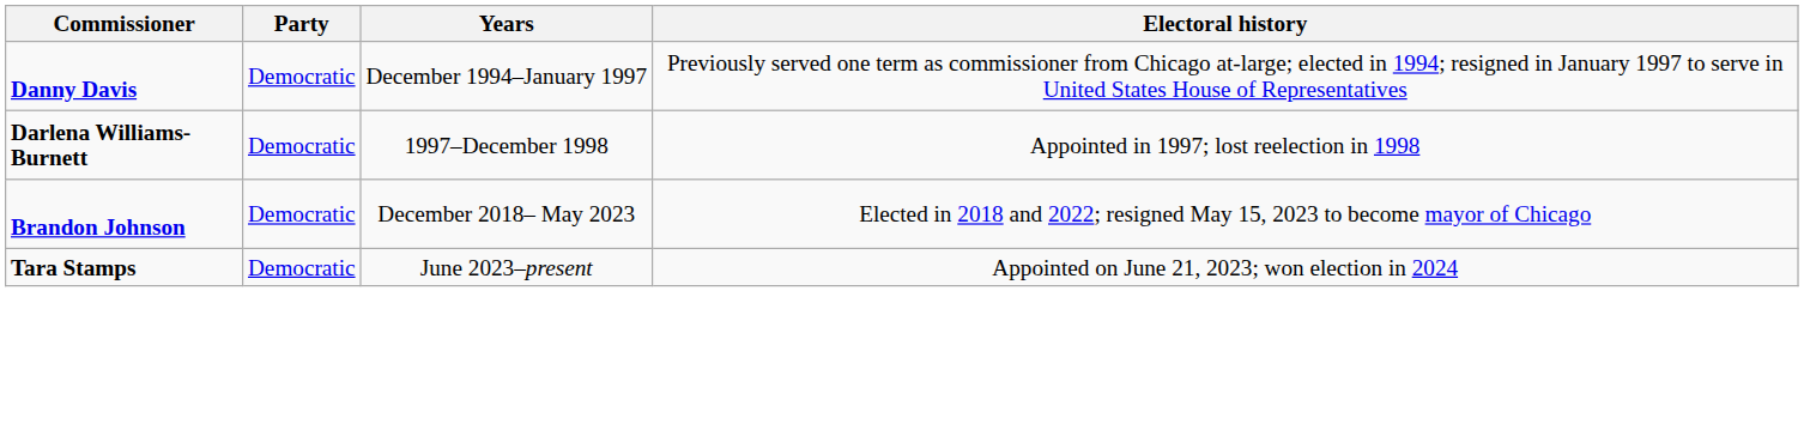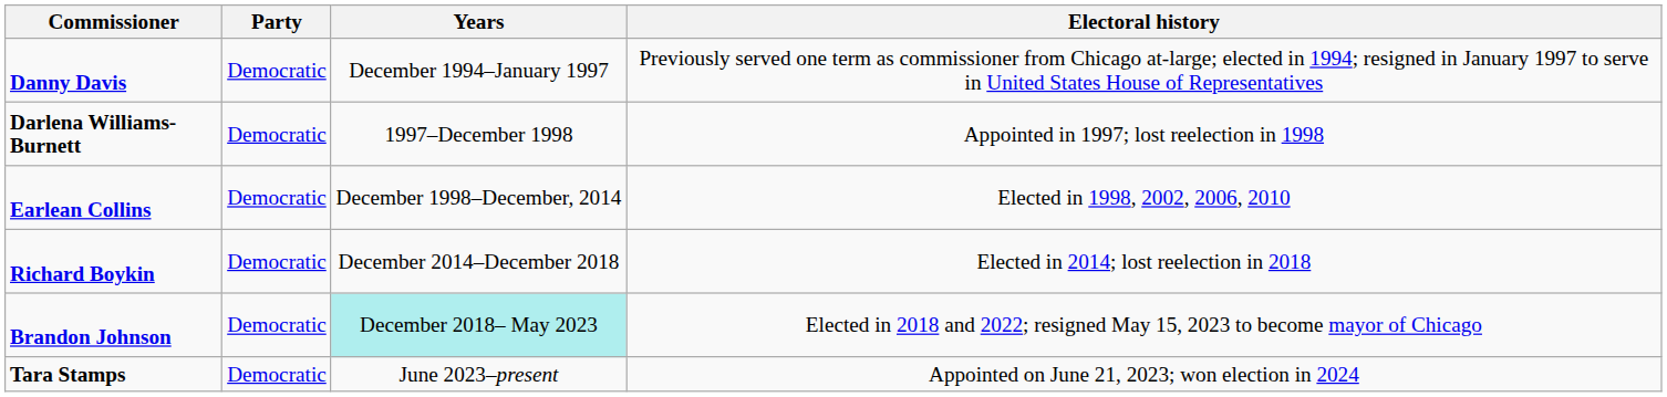 <table class=wikitable style="text-align:center">
 <tr>
 <th>Commissioner</th>
 <th>Party</th>
 <th>Years</th>
 <th>Electoral history</th>
 </tr>
 <tr style="height:3em">
 <td align=left><br><strong><a href='#'>Danny Davis</a></strong></td>
 <td><a href='#'>Democratic</a></td>
 <td nowrap>December 1994–January 1997</td>
 <td>Previously served one term as commissioner from Chicago at-large; elected in <a href='#'>1994</a>; resigned in January 1997 to serve in <a href='#'>United States House of Representatives</a></td>
 </tr>
 <tr style="height:3em">
 <td align=left><strong>Darlena Williams-Burnett</strong></td>
 <td><a href='#'>Democratic</a></td>
 <td nowrap>1997–December 1998</td>
 <td>Appointed in 1997; lost reelection in <a href='#'>1998</a></td>
 </tr>
 <tr style="height:3em">
+<td align=left><br> <strong><a href='#'>Earlean Collins</a></strong></td>
+<td><a href='#'>Democratic</a></td>
+<td nowrap>December 1998–December, 2014</td>
+<td>Elected in <a href='#'>1998</a>, <a href='#'>2002</a>, <a href='#'>2006</a>, <a href='#'>2010</a></td>
+</tr>
+<tr style="height:3em">
+<td align=left><br><strong><a href='#'>Richard Boykin</a></strong></td>
+<td><a href='#'>Democratic</a></td>
+<td nowrap>December 2014–December 2018</td>
+<td>Elected in <a href='#'>2014</a>; lost reelection in <a href='#'>2018</a></td>
+</tr>
+<tr style="height:3em">
 <td align=left><br><strong><a href='#'>Brandon Johnson</a></strong></td>
 <td><a href='#'>Democratic</a></td>
-<td nowrap>December 2018– May 2023</td>
+<td nowrap style="background: paleturquoise;">December 2018– May 2023</td>
 <td>Elected in <a href='#'>2018</a> and <a href='#'>2022</a>; resigned May 15, 2023 to become <a href='#'>mayor of Chicago</a></td>
 </tr>
 <tr>
 <td align=left><strong>Tara Stamps</strong></td>
 <td><a href='#'>Democratic</a></td>
 <td>June 2023–<em>present</em></td>
 <td>Appointed on June 21, 2023; won election in <a href='#'>2024</a></td>
 </tr>
 </table>
